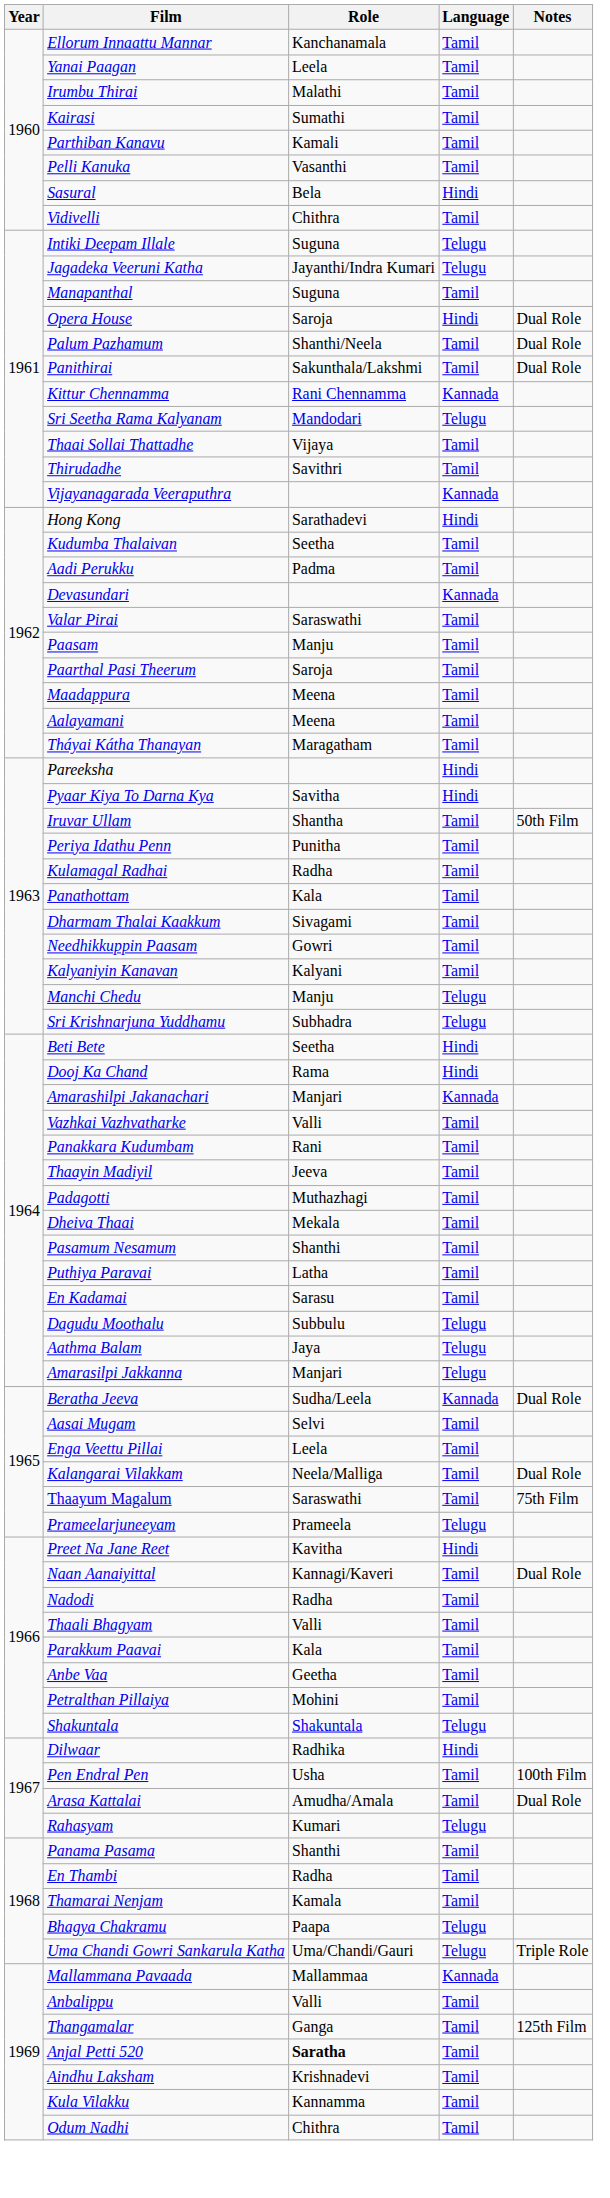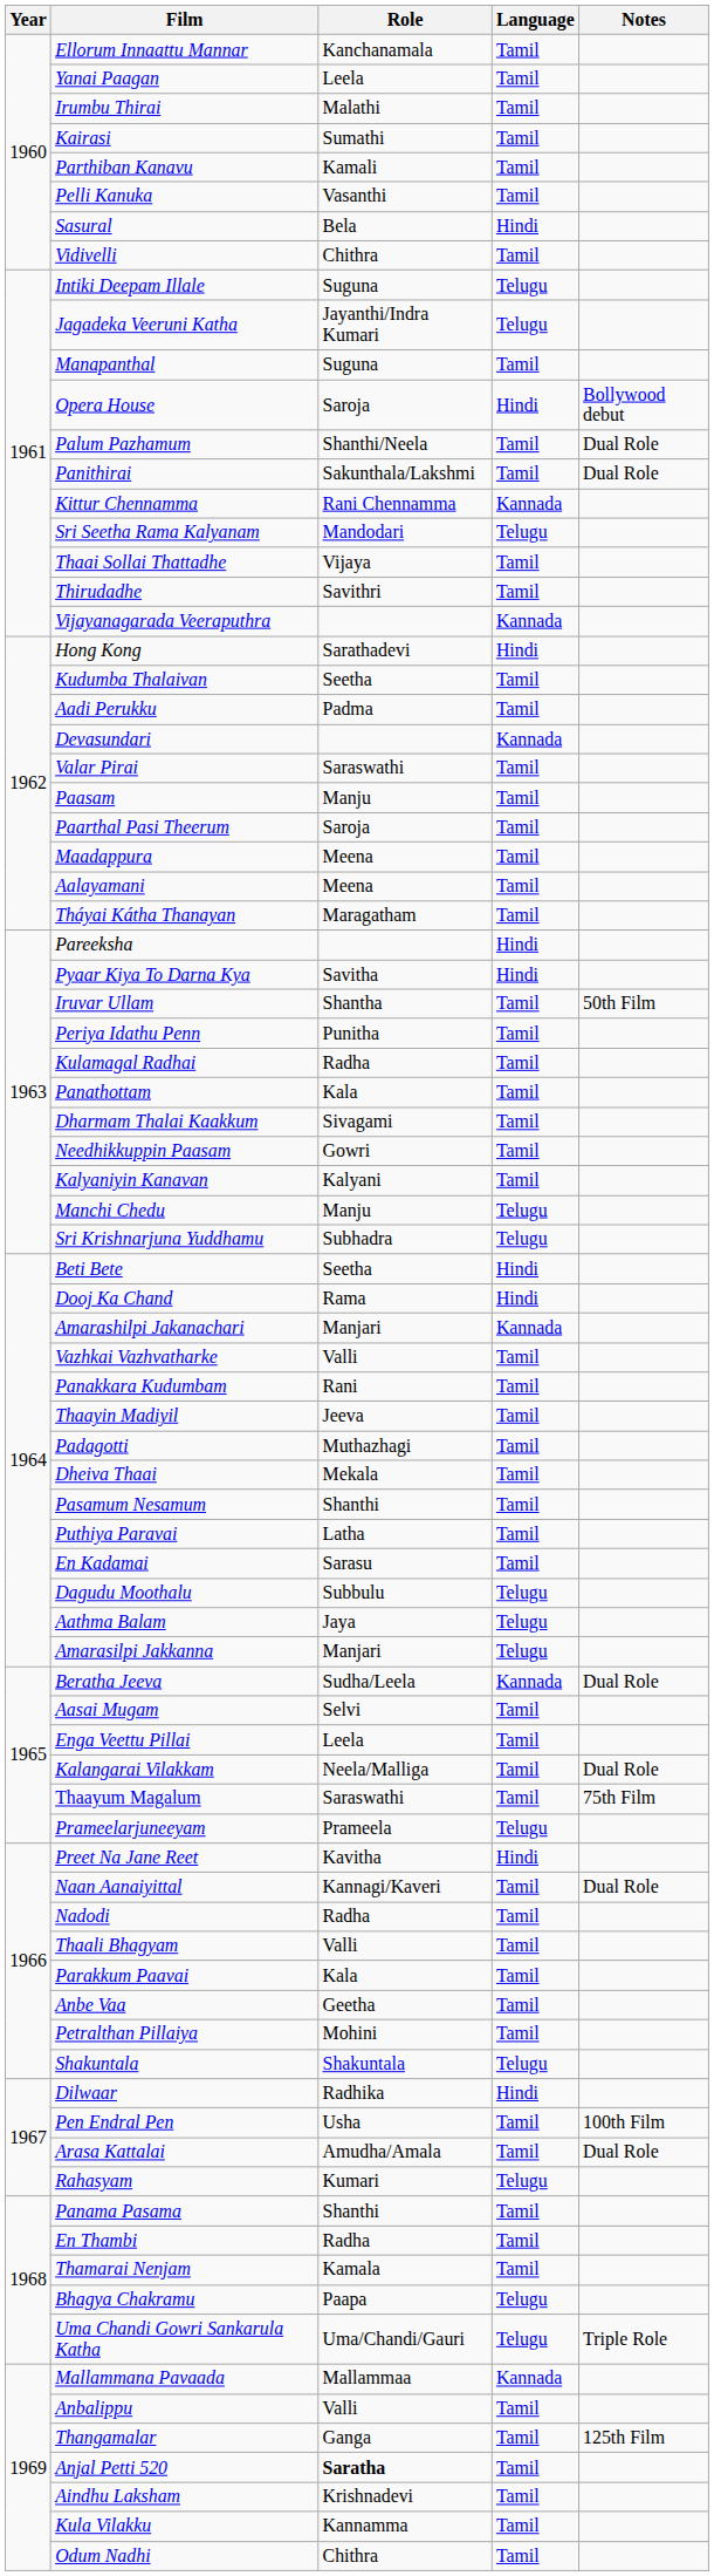 <table class="wikitable sortable">
 <tr>
 <th>Year</th>
 <th>Film</th>
 <th>Role</th>
 <th>Language</th>
 <th>Notes</th>
 </tr>
 <tr>
 <td rowspan="8">1960</td>
 <td><em><a href='#'>Ellorum Innaattu Mannar</a></em></td>
 <td>Kanchanamala</td>
 <td><a href='#'>Tamil</a></td>
 <td></td>
 </tr>
 <tr>
 <td><em><a href='#'>Yanai Paagan</a></em></td>
 <td>Leela</td>
 <td><a href='#'>Tamil</a></td>
 <td></td>
 </tr>
 <tr>
 <td><em><a href='#'>Irumbu Thirai</a></em></td>
 <td>Malathi</td>
 <td><a href='#'>Tamil</a></td>
 <td></td>
 </tr>
 <tr>
 <td><em><a href='#'>Kairasi</a></em></td>
 <td>Sumathi</td>
 <td><a href='#'>Tamil</a></td>
 <td></td>
 </tr>
 <tr>
 <td><em><a href='#'>Parthiban Kanavu</a></em></td>
 <td>Kamali</td>
 <td><a href='#'>Tamil</a></td>
 <td></td>
 </tr>
 <tr>
 <td><em><a href='#'>Pelli Kanuka</a></em></td>
 <td>Vasanthi</td>
 <td><a href='#'>Tamil</a></td>
 <td></td>
 </tr>
 <tr>
 <td><em><a href='#'>Sasural</a></em></td>
 <td>Bela</td>
 <td><a href='#'>Hindi</a></td>
 <td></td>
 </tr>
 <tr>
 <td><em><a href='#'>Vidivelli</a></em></td>
 <td>Chithra</td>
 <td><a href='#'>Tamil</a></td>
 <td></td>
 </tr>
 <tr>
 <td rowspan="11">1961</td>
 <td><em><a href='#'>Intiki Deepam Illale</a></em></td>
 <td>Suguna</td>
 <td><a href='#'>Telugu</a></td>
 <td></td>
 </tr>
 <tr>
 <td><em><a href='#'>Jagadeka Veeruni Katha</a></em></td>
 <td>Jayanthi/Indra Kumari</td>
 <td><a href='#'>Telugu</a></td>
 <td></td>
 </tr>
 <tr>
 <td><em><a href='#'>Manapanthal</a></em></td>
 <td>Suguna</td>
 <td><a href='#'>Tamil</a></td>
 <td></td>
 </tr>
 <tr>
 <td><em><a href='#'>Opera House</a></em></td>
 <td>Saroja</td>
 <td><a href='#'>Hindi</a></td>
-<td>Dual Role</td>
+<td><a href='#'>Bollywood</a> debut</td>
 </tr>
 <tr>
 <td><em><a href='#'>Palum Pazhamum</a></em></td>
 <td>Shanthi/Neela</td>
 <td><a href='#'>Tamil</a></td>
 <td>Dual Role</td>
 </tr>
 <tr>
 <td><em><a href='#'>Panithirai</a></em></td>
 <td>Sakunthala/Lakshmi</td>
 <td><a href='#'>Tamil</a></td>
 <td>Dual Role</td>
 </tr>
 <tr>
 <td><em><a href='#'>Kittur Chennamma</a></em></td>
 <td><a href='#'>Rani Chennamma</a></td>
 <td><a href='#'>Kannada</a></td>
 <td></td>
 </tr>
 <tr>
 <td><em><a href='#'>Sri Seetha Rama Kalyanam</a></em></td>
 <td><a href='#'>Mandodari</a></td>
 <td><a href='#'>Telugu</a></td>
 <td></td>
 </tr>
 <tr>
 <td><em><a href='#'>Thaai Sollai Thattadhe</a></em></td>
 <td>Vijaya</td>
 <td><a href='#'>Tamil</a></td>
 <td></td>
 </tr>
 <tr>
 <td><em><a href='#'>Thirudadhe</a></em></td>
 <td>Savithri</td>
 <td><a href='#'>Tamil</a></td>
 <td></td>
 </tr>
 <tr>
 <td><em><a href='#'>Vijayanagarada Veeraputhra</a></em></td>
 <td></td>
 <td><a href='#'>Kannada</a></td>
 <td></td>
 </tr>
 <tr>
 <td rowspan="10">1962</td>
 <td><em>Hong Kong</em></td>
 <td>Sarathadevi</td>
 <td><a href='#'>Hindi</a></td>
 <td></td>
 </tr>
 <tr>
 <td><em><a href='#'>Kudumba Thalaivan</a></em></td>
 <td>Seetha</td>
 <td><a href='#'>Tamil</a></td>
 <td></td>
 </tr>
 <tr>
 <td><em><a href='#'>Aadi Perukku</a></em></td>
 <td>Padma</td>
 <td><a href='#'>Tamil</a></td>
 <td></td>
 </tr>
 <tr>
 <td><em><a href='#'>Devasundari</a></em></td>
 <td></td>
 <td><a href='#'>Kannada</a></td>
 <td></td>
 </tr>
 <tr>
 <td><em><a href='#'>Valar Pirai</a></em></td>
 <td>Saraswathi</td>
 <td><a href='#'>Tamil</a></td>
 <td></td>
 </tr>
 <tr>
 <td><em><a href='#'>Paasam</a></em></td>
 <td>Manju</td>
 <td><a href='#'>Tamil</a></td>
 <td></td>
 </tr>
 <tr>
 <td><em><a href='#'>Paarthal Pasi Theerum</a></em></td>
 <td>Saroja</td>
 <td><a href='#'>Tamil</a></td>
 <td></td>
 </tr>
 <tr>
 <td><em><a href='#'>Maadappura</a></em></td>
 <td>Meena</td>
 <td><a href='#'>Tamil</a></td>
 <td></td>
 </tr>
 <tr>
 <td><em><a href='#'>Aalayamani</a></em></td>
 <td>Meena</td>
 <td><a href='#'>Tamil</a></td>
 <td></td>
 </tr>
 <tr>
 <td><em><a href='#'>Tháyai Kátha Thanayan</a></em></td>
 <td>Maragatham</td>
 <td><a href='#'>Tamil</a></td>
 <td></td>
 </tr>
 <tr>
 <td rowspan="11">1963</td>
 <td><em>Pareeksha</em></td>
 <td></td>
 <td><a href='#'>Hindi</a></td>
 <td></td>
 </tr>
 <tr>
 <td><em><a href='#'>Pyaar Kiya To Darna Kya</a></em></td>
 <td>Savitha</td>
 <td><a href='#'>Hindi</a></td>
 <td></td>
 </tr>
 <tr>
 <td><em><a href='#'>Iruvar Ullam</a></em></td>
 <td>Shantha</td>
 <td><a href='#'>Tamil</a></td>
 <td>50th Film</td>
 </tr>
 <tr>
 <td><em><a href='#'>Periya Idathu Penn</a></em></td>
 <td>Punitha</td>
 <td><a href='#'>Tamil</a></td>
 <td></td>
 </tr>
 <tr>
 <td><em><a href='#'>Kulamagal Radhai</a></em></td>
 <td>Radha</td>
 <td><a href='#'>Tamil</a></td>
 <td></td>
 </tr>
 <tr>
 <td><em><a href='#'>Panathottam</a></em></td>
 <td>Kala</td>
 <td><a href='#'>Tamil</a></td>
 <td></td>
 </tr>
 <tr>
 <td><em><a href='#'>Dharmam Thalai Kaakkum</a></em></td>
 <td>Sivagami</td>
 <td><a href='#'>Tamil</a></td>
 <td></td>
 </tr>
 <tr>
 <td><em><a href='#'>Needhikkuppin Paasam</a></em></td>
 <td>Gowri</td>
 <td><a href='#'>Tamil</a></td>
 <td></td>
 </tr>
 <tr>
 <td><em><a href='#'>Kalyaniyin Kanavan</a></em></td>
 <td>Kalyani</td>
 <td><a href='#'>Tamil</a></td>
 <td></td>
 </tr>
 <tr>
 <td><em><a href='#'>Manchi Chedu</a></em></td>
 <td>Manju</td>
 <td><a href='#'>Telugu</a></td>
 <td></td>
 </tr>
 <tr>
 <td><em><a href='#'>Sri Krishnarjuna Yuddhamu</a></em></td>
 <td>Subhadra</td>
 <td><a href='#'>Telugu</a></td>
 <td></td>
 </tr>
 <tr>
 <td rowspan="14">1964</td>
 <td><em><a href='#'>Beti Bete</a></em></td>
 <td>Seetha</td>
 <td><a href='#'>Hindi</a></td>
 <td></td>
 </tr>
 <tr>
 <td><em><a href='#'>Dooj Ka Chand</a></em></td>
 <td>Rama</td>
 <td><a href='#'>Hindi</a></td>
 <td></td>
 </tr>
 <tr>
 <td><em><a href='#'>Amarashilpi Jakanachari</a></em></td>
 <td>Manjari</td>
 <td><a href='#'>Kannada</a></td>
 <td></td>
 </tr>
 <tr>
 <td><em><a href='#'>Vazhkai Vazhvatharke</a></em></td>
 <td>Valli</td>
 <td><a href='#'>Tamil</a></td>
 <td></td>
 </tr>
 <tr>
 <td><em><a href='#'>Panakkara Kudumbam</a></em></td>
 <td>Rani</td>
 <td><a href='#'>Tamil</a></td>
 <td></td>
 </tr>
 <tr>
 <td><em><a href='#'>Thaayin Madiyil</a></em></td>
 <td>Jeeva</td>
 <td><a href='#'>Tamil</a></td>
 <td></td>
 </tr>
 <tr>
 <td><em><a href='#'>Padagotti</a></em></td>
 <td>Muthazhagi</td>
 <td><a href='#'>Tamil</a></td>
 <td></td>
 </tr>
 <tr>
 <td><em><a href='#'>Dheiva Thaai</a></em></td>
 <td>Mekala</td>
 <td><a href='#'>Tamil</a></td>
 <td></td>
 </tr>
 <tr>
 <td><em><a href='#'>Pasamum Nesamum</a></em></td>
 <td>Shanthi</td>
 <td><a href='#'>Tamil</a></td>
 <td></td>
 </tr>
 <tr>
 <td><em><a href='#'>Puthiya Paravai</a></em></td>
 <td>Latha</td>
 <td><a href='#'>Tamil</a></td>
 <td></td>
 </tr>
 <tr>
 <td><em><a href='#'>En Kadamai</a></em></td>
 <td>Sarasu</td>
 <td><a href='#'>Tamil</a></td>
 <td></td>
 </tr>
 <tr>
 <td><em><a href='#'>Dagudu Moothalu</a></em></td>
 <td>Subbulu</td>
 <td><a href='#'>Telugu</a></td>
 <td></td>
 </tr>
 <tr>
 <td><em><a href='#'>Aathma Balam</a></em></td>
 <td>Jaya</td>
 <td><a href='#'>Telugu</a></td>
 <td></td>
 </tr>
 <tr>
 <td><em><a href='#'>Amarasilpi Jakkanna</a></em></td>
 <td>Manjari</td>
 <td><a href='#'>Telugu</a></td>
 <td></td>
 </tr>
 <tr>
 <td rowspan="6">1965</td>
 <td><em><a href='#'>Beratha Jeeva</a></em></td>
 <td>Sudha/Leela</td>
 <td><a href='#'>Kannada</a></td>
 <td>Dual Role</td>
 </tr>
 <tr>
 <td><em><a href='#'>Aasai Mugam</a></em></td>
 <td>Selvi</td>
 <td><a href='#'>Tamil</a></td>
 <td></td>
 </tr>
 <tr>
 <td><em><a href='#'>Enga Veettu Pillai</a></em></td>
 <td>Leela</td>
 <td><a href='#'>Tamil</a></td>
 <td></td>
 </tr>
 <tr>
 <td><em><a href='#'>Kalangarai Vilakkam</a></em></td>
 <td>Neela/Malliga</td>
 <td><a href='#'>Tamil</a></td>
 <td>Dual Role</td>
 </tr>
 <tr>
 <td><a href='#'>Thaayum Magalum</a></td>
 <td>Saraswathi</td>
 <td><a href='#'>Tamil</a></td>
 <td>75th Film</td>
 </tr>
 <tr>
 <td><em><a href='#'>Prameelarjuneeyam</a></em></td>
 <td>Prameela</td>
 <td><a href='#'>Telugu</a></td>
 <td></td>
 </tr>
 <tr>
 <td rowspan="8">1966</td>
 <td><em><a href='#'>Preet Na Jane Reet</a></em></td>
 <td>Kavitha</td>
 <td><a href='#'>Hindi</a></td>
 <td></td>
 </tr>
 <tr>
 <td><em><a href='#'>Naan Aanaiyittal</a></em></td>
 <td>Kannagi/Kaveri</td>
 <td><a href='#'>Tamil</a></td>
 <td>Dual Role</td>
 </tr>
 <tr>
 <td><em><a href='#'>Nadodi</a></em></td>
 <td>Radha</td>
 <td><a href='#'>Tamil</a></td>
 <td></td>
 </tr>
 <tr>
 <td><em><a href='#'>Thaali Bhagyam</a></em></td>
 <td>Valli</td>
 <td><a href='#'>Tamil</a></td>
 <td></td>
 </tr>
 <tr>
 <td><em><a href='#'>Parakkum Paavai</a></em></td>
 <td>Kala</td>
 <td><a href='#'>Tamil</a></td>
 <td></td>
 </tr>
 <tr>
 <td><em><a href='#'>Anbe Vaa</a></em></td>
 <td>Geetha</td>
 <td><a href='#'>Tamil</a></td>
 <td></td>
 </tr>
 <tr>
 <td><em><a href='#'>Petralthan Pillaiya</a></em></td>
 <td>Mohini</td>
 <td><a href='#'>Tamil</a></td>
 <td></td>
 </tr>
 <tr>
 <td><em><a href='#'>Shakuntala</a></em></td>
 <td><a href='#'>Shakuntala</a></td>
 <td><a href='#'>Telugu</a></td>
 <td></td>
 </tr>
 <tr>
 <td rowspan="4">1967</td>
 <td><em><a href='#'>Dilwaar</a></em></td>
 <td>Radhika</td>
 <td><a href='#'>Hindi</a></td>
 <td></td>
 </tr>
 <tr>
 <td><em><a href='#'>Pen Endral Pen</a></em></td>
 <td>Usha</td>
 <td><a href='#'>Tamil</a></td>
 <td>100th Film</td>
 </tr>
 <tr>
 <td><em><a href='#'>Arasa Kattalai</a></em></td>
 <td>Amudha/Amala</td>
 <td><a href='#'>Tamil</a></td>
 <td>Dual Role</td>
 </tr>
 <tr>
 <td><em><a href='#'>Rahasyam</a></em></td>
 <td>Kumari</td>
 <td><a href='#'>Telugu</a></td>
 <td></td>
 </tr>
 <tr>
 <td rowspan="5">1968</td>
 <td><em><a href='#'>Panama Pasama</a></em></td>
 <td>Shanthi</td>
 <td><a href='#'>Tamil</a></td>
 <td></td>
 </tr>
 <tr>
 <td><em><a href='#'>En Thambi</a></em></td>
 <td>Radha</td>
 <td><a href='#'>Tamil</a></td>
 <td></td>
 </tr>
 <tr>
 <td><em><a href='#'>Thamarai Nenjam</a></em></td>
 <td>Kamala</td>
 <td><a href='#'>Tamil</a></td>
 <td></td>
 </tr>
 <tr>
 <td><em><a href='#'>Bhagya Chakramu</a></em></td>
 <td>Paapa</td>
 <td><a href='#'>Telugu</a></td>
 <td></td>
 </tr>
 <tr>
 <td><em><a href='#'>Uma Chandi Gowri Sankarula Katha</a></em></td>
 <td>Uma/Chandi/Gauri</td>
 <td><a href='#'>Telugu</a></td>
 <td>Triple Role</td>
 </tr>
 <tr>
 <td rowspan="7">1969</td>
 <td><em><a href='#'>Mallammana Pavaada</a></em></td>
 <td>Mallammaa</td>
 <td><a href='#'>Kannada</a></td>
 <td></td>
 </tr>
 <tr>
 <td><em><a href='#'>Anbalippu</a></em></td>
 <td>Valli</td>
 <td><a href='#'>Tamil</a></td>
 <td></td>
 </tr>
 <tr>
 <td><em><a href='#'>Thangamalar</a></em></td>
 <td>Ganga</td>
 <td><a href='#'>Tamil</a></td>
 <td>125th Film</td>
 </tr>
 <tr>
 <td><em><a href='#'>Anjal Petti 520</a></em></td>
 <td><strong>Saratha</strong></td>
 <td><a href='#'>Tamil</a></td>
 <td></td>
 </tr>
 <tr>
 <td><em><a href='#'>Aindhu Laksham</a></em></td>
 <td>Krishnadevi</td>
 <td><a href='#'>Tamil</a></td>
 <td></td>
 </tr>
 <tr>
 <td><em><a href='#'>Kula Vilakku</a></em></td>
 <td>Kannamma</td>
 <td><a href='#'>Tamil</a></td>
 <td></td>
 </tr>
 <tr>
 <td><em><a href='#'>Odum Nadhi</a></em></td>
 <td>Chithra</td>
 <td><a href='#'>Tamil</a></td>
 <td></td>
 </tr>
 </table>
